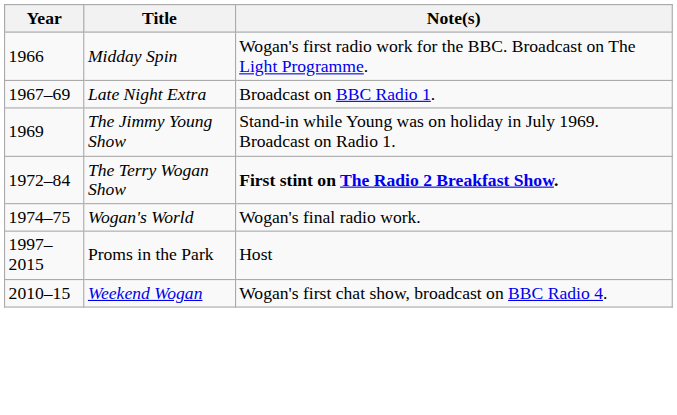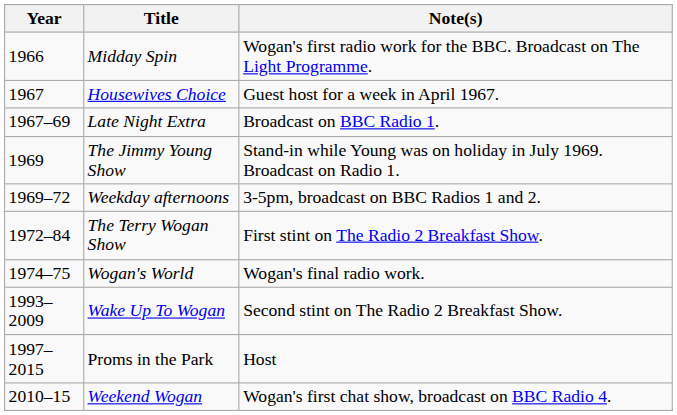 <table class="wikitable">
 <tr style="background:#b0c4de; text-align:center;">
 <th>Year</th>
 <th>Title</th>
 <th>Note(s)</th>
 </tr>
 <tr>
 <td>1966</td>
 <td><em>Midday Spin</em></td>
 <td>Wogan's first radio work for the BBC. Broadcast on The <a href='#'>Light Programme</a>.</td>
 </tr>
 <tr>
+<td>1967</td>
+<td><em><a href='#'>Housewives Choice</a></em></td>
+<td>Guest host for a week in April 1967.</td>
+</tr>
+<tr>
 <td>1967–69</td>
 <td><em>Late Night Extra</em></td>
 <td>Broadcast on <a href='#'>BBC Radio 1</a>.</td>
 </tr>
 <tr>
 <td>1969</td>
 <td><em>The Jimmy Young Show</em></td>
 <td>Stand-in while Young was on holiday in July 1969. Broadcast on Radio 1.</td>
 </tr>
 <tr>
+<td>1969–72</td>
+<td><em>Weekday afternoons</em></td>
+<td>3-5pm, broadcast on BBC Radios 1 and 2.</td>
+</tr>
+<tr>
 <td>1972–84</td>
 <td><em>The Terry Wogan Show</em></td>
-<td><strong>First stint on <a href='#'>The Radio 2 Breakfast Show</a>.</strong></td>
+<td>First stint on <a href='#'>The Radio 2 Breakfast Show</a>.</td>
 </tr>
 <tr>
 <td>1974–75</td>
 <td><em>Wogan's World</em></td>
 <td>Wogan's final radio work.</td>
+</tr>
+<tr>
+<td>1993–2009</td>
+<td><em><a href='#'>Wake Up To Wogan</a></em></td>
+<td>Second stint on The Radio 2 Breakfast Show.</td>
 </tr>
 <tr>
 <td>1997–2015</td>
 <td>Proms in the Park</td>
 <td>Host</td>
 </tr>
 <tr>
 <td>2010–15</td>
 <td><em><a href='#'>Weekend Wogan</a></em></td>
 <td>Wogan's first chat show, broadcast on <a href='#'>BBC Radio 4</a>.</td>
 </tr>
 </table>
